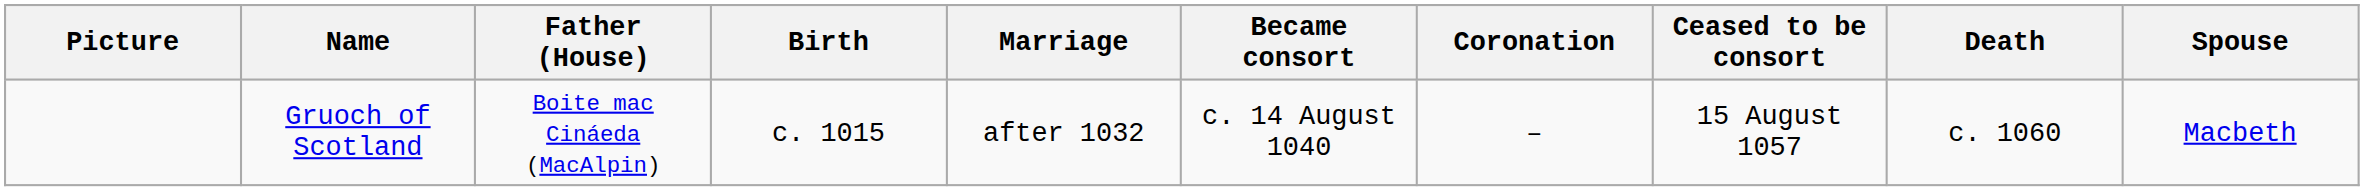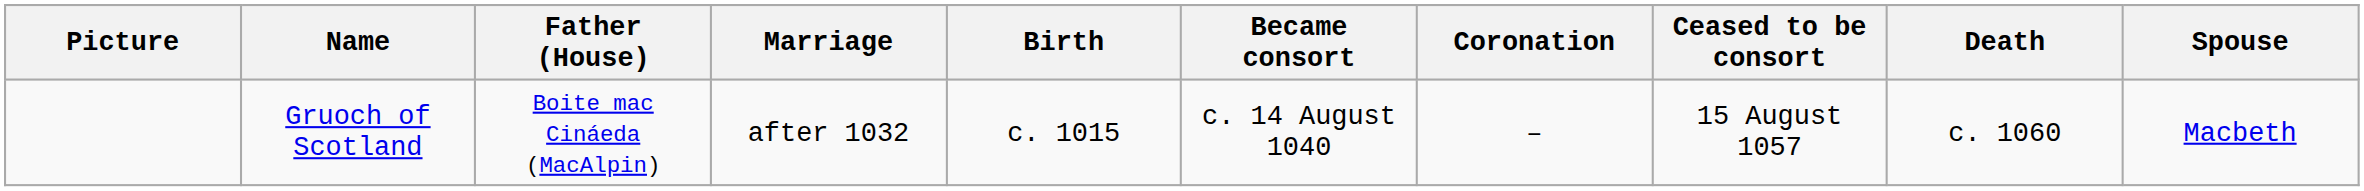 <table width=90% class="wikitable">
 <tr>
 <th width=9%>Picture</th>
 <th width=9%>Name</th>
 <th width=9%>Father (House)</th>
+<th width=9%>Marriage</th>
 <th width=9%>Birth</th>
-<th width=9%>Marriage</th>
 <th width=9%>Became consort</th>
 <th width=9%>Coronation</th>
 <th width=9%>Ceased to be consort</th>
 <th width=9%>Death</th>
 <th width=9%>Spouse</th>
 </tr>
 <tr>
 <td align="center"></td>
 <td align="center"><a href='#'>Gruoch of Scotland</a></td>
 <td align="center"><small><a href='#'>Boite mac Cináeda</a><br>(<a href='#'>MacAlpin</a>)</small></td>
+<td align="center">after 1032</td>
 <td align="center">c. 1015</td>
-<td align="center">after 1032</td>
 <td align="center">c. 14 August 1040</td>
 <td align="center">–</td>
 <td align="center">15 August 1057</td>
 <td align="center">c. 1060</td>
 <td align="center"><a href='#'>Macbeth</a></td>
 </tr>
 </table>
